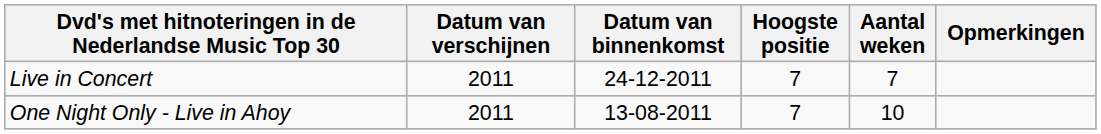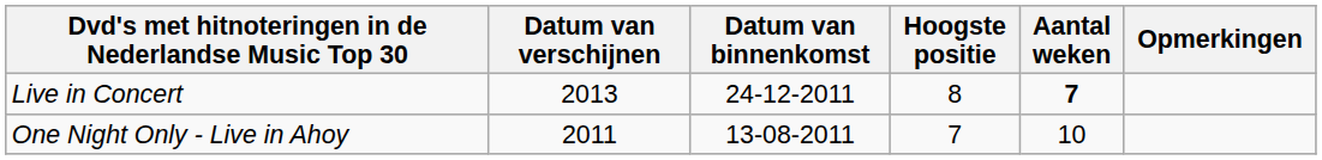 <table class="wikitable sortable" style="margin:0.5em 1em 0.5em 0; font-size: 85%; text-align:center;">
 <tr>
 <th width=250><strong>Dvd's met hitnoteringen in de Nederlandse Music Top 30</strong></th>
 <th width="100"><strong>Datum van<br>verschijnen</strong></th>
 <th width="100"><strong>Datum van<br>binnenkomst</strong></th>
 <th><strong> Hoogste <br>positie</strong></th>
 <th><strong> Aantal <br>weken</strong></th>
 <th><strong> Opmerkingen </strong></th>
 </tr>
 <tr>
 <td align="left"><em>Live in Concert</em></td>
-<td>2011</td>
+<td>2013</td>
 <td>24-12-2011</td>
-<td>7</td>
-<td>7</td>
+<td>8</td>
+<td><strong>7</strong></td>
 <td></td>
 </tr>
 <tr>
 <td align="left"><em>One Night Only - Live in Ahoy</em></td>
 <td>2011</td>
 <td>13-08-2011</td>
 <td>7</td>
 <td>10</td>
 <td></td>
 </tr>
 </table>
